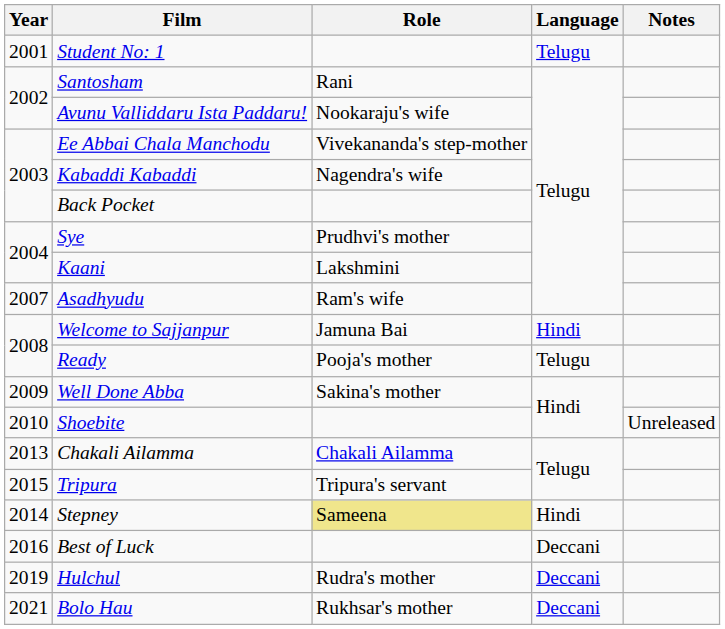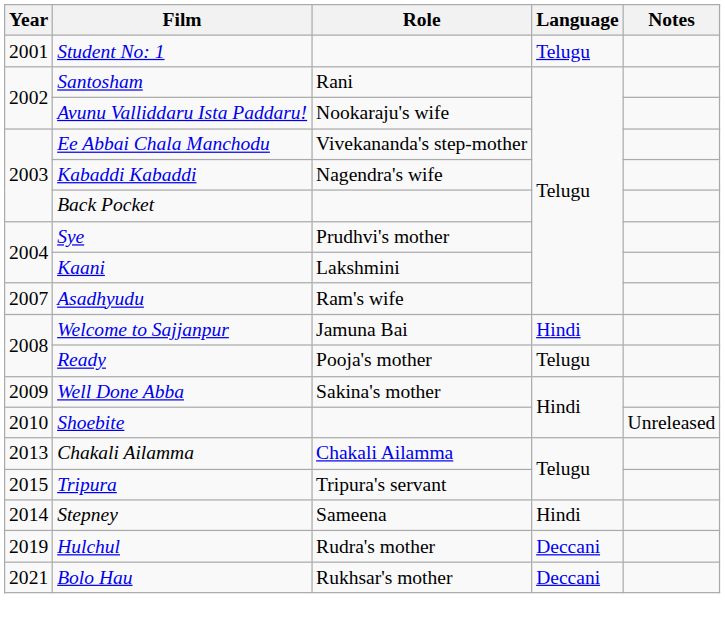 <table class="wikitable sortable">
 <tr>
 <th>Year</th>
 <th>Film</th>
 <th>Role</th>
 <th>Language</th>
 <th>Notes</th>
 </tr>
 <tr>
 <td>2001</td>
 <td><em><a href='#'>Student No: 1</a></em></td>
 <td></td>
 <td><a href='#'>Telugu</a></td>
 <td></td>
 </tr>
 <tr>
 <td rowspan="2">2002</td>
 <td><em><a href='#'>Santosham</a></em></td>
 <td>Rani</td>
 <td rowspan="8">Telugu</td>
 <td></td>
 </tr>
 <tr>
 <td><em><a href='#'>Avunu Valliddaru Ista Paddaru!</a></em></td>
 <td>Nookaraju's wife</td>
 <td></td>
 </tr>
 <tr>
 <td rowspan="3">2003</td>
 <td><em><a href='#'>Ee Abbai Chala Manchodu</a></em></td>
 <td>Vivekananda's step-mother</td>
 <td></td>
 </tr>
 <tr>
 <td><em><a href='#'>Kabaddi Kabaddi</a></em></td>
 <td>Nagendra's wife</td>
 <td></td>
 </tr>
 <tr>
 <td><em>Back Pocket</em></td>
 <td></td>
 <td></td>
 </tr>
 <tr>
 <td rowspan="2">2004</td>
 <td><em><a href='#'>Sye</a></em></td>
 <td>Prudhvi's mother</td>
 <td></td>
 </tr>
 <tr>
 <td><em><a href='#'>Kaani</a></em></td>
 <td>Lakshmini</td>
 <td></td>
 </tr>
 <tr>
 <td>2007</td>
 <td><em><a href='#'>Asadhyudu</a></em></td>
 <td>Ram's wife</td>
 <td></td>
 </tr>
 <tr>
 <td rowspan="2">2008</td>
 <td><em><a href='#'>Welcome to Sajjanpur</a></em></td>
 <td>Jamuna Bai</td>
 <td><a href='#'>Hindi</a></td>
 <td></td>
 </tr>
 <tr>
 <td><em><a href='#'>Ready</a></em></td>
 <td>Pooja's mother</td>
 <td>Telugu</td>
 <td></td>
 </tr>
 <tr>
 <td>2009</td>
 <td><em><a href='#'>Well Done Abba</a></em></td>
 <td>Sakina's mother</td>
 <td rowspan="2">Hindi</td>
 <td></td>
 </tr>
 <tr>
 <td>2010</td>
 <td><em><a href='#'>Shoebite</a></em></td>
 <td></td>
 <td>Unreleased</td>
 </tr>
 <tr>
 <td>2013</td>
 <td><em>Chakali Ailamma</em></td>
 <td><a href='#'>Chakali Ailamma</a></td>
 <td rowspan="2">Telugu</td>
 <td></td>
 </tr>
 <tr>
 <td>2015</td>
 <td><em><a href='#'>Tripura</a></em></td>
 <td>Tripura's servant</td>
 <td></td>
 </tr>
 <tr>
 <td>2014</td>
 <td><em>Stepney</em></td>
-<td style="background: khaki;">Sameena</td>
+<td>Sameena</td>
 <td>Hindi</td>
-<td></td>
-</tr>
-<tr>
-<td>2016</td>
-<td><em>Best of Luck</em></td>
-<td></td>
-<td>Deccani</td>
 <td></td>
 </tr>
 <tr>
 <td>2019</td>
 <td><em><a href='#'>Hulchul</a></em></td>
 <td>Rudra's mother</td>
 <td><a href='#'>Deccani</a></td>
 <td></td>
 </tr>
 <tr>
 <td>2021</td>
 <td><em><a href='#'>Bolo Hau</a></em></td>
 <td>Rukhsar's mother</td>
 <td><a href='#'>Deccani</a></td>
 <td></td>
 </tr>
 </table>
